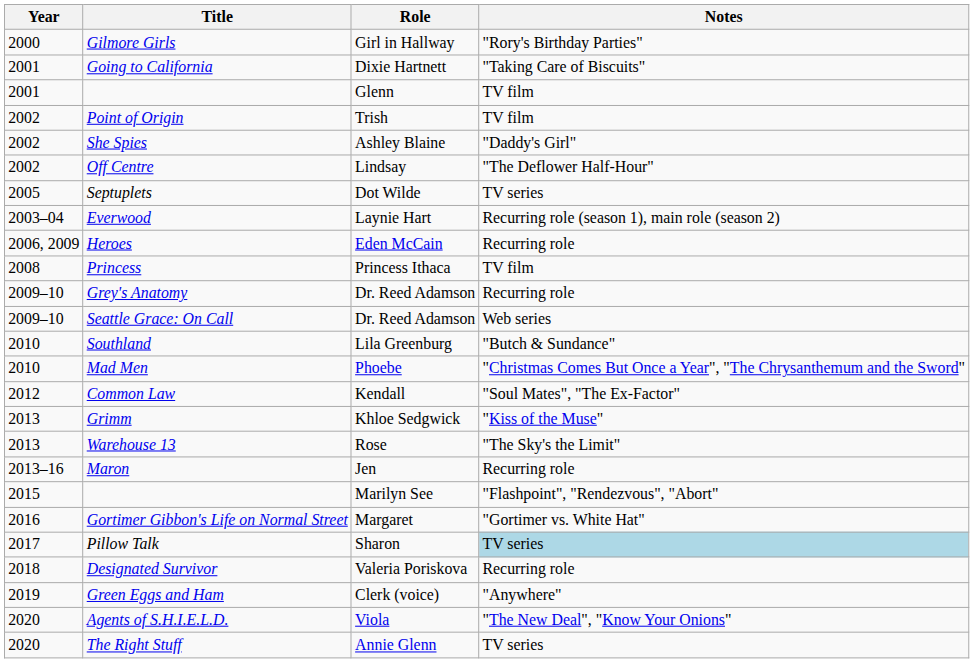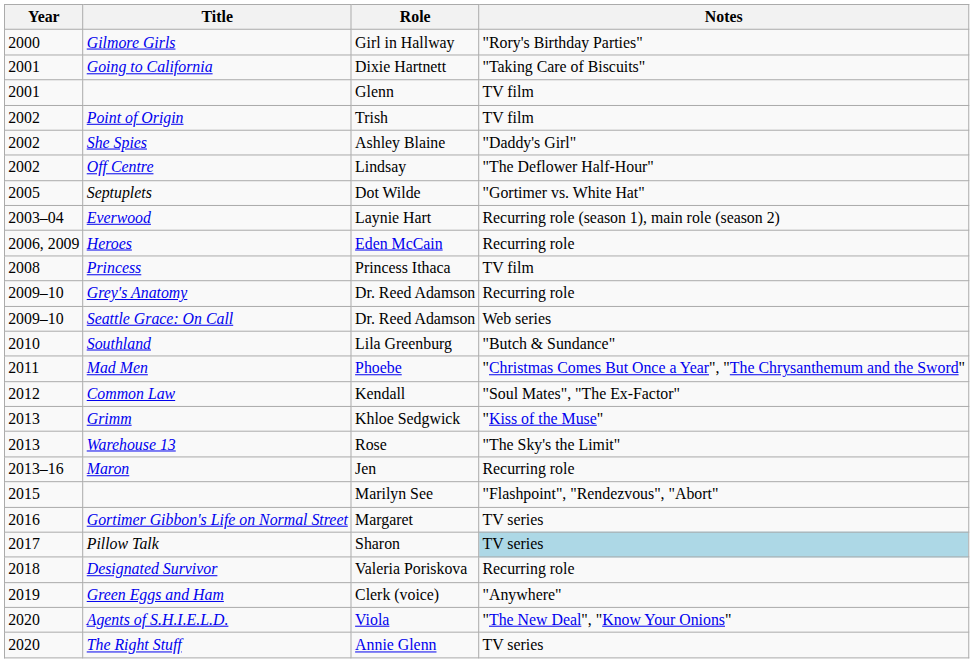 <table class="wikitable sortable">
 <tr>
 <th>Year</th>
 <th>Title</th>
 <th>Role</th>
 <th class="unsortable">Notes</th>
 </tr>
 <tr>
 <td>2000</td>
 <td><em><a href='#'>Gilmore Girls</a></em></td>
 <td>Girl in Hallway</td>
 <td>"Rory's Birthday Parties"</td>
 </tr>
 <tr>
 <td>2001</td>
 <td><em><a href='#'>Going to California</a></em></td>
 <td>Dixie Hartnett</td>
 <td>"Taking Care of Biscuits"</td>
 </tr>
 <tr>
 <td>2001</td>
 <td><em></em></td>
 <td>Glenn</td>
 <td>TV film</td>
 </tr>
 <tr>
 <td>2002</td>
 <td><em><a href='#'>Point of Origin</a></em></td>
 <td>Trish</td>
 <td>TV film</td>
 </tr>
 <tr>
 <td>2002</td>
 <td><em><a href='#'>She Spies</a></em></td>
 <td>Ashley Blaine</td>
 <td>"Daddy's Girl"</td>
 </tr>
 <tr>
 <td>2002</td>
 <td><em><a href='#'>Off Centre</a></em></td>
 <td>Lindsay</td>
 <td>"The Deflower Half-Hour"</td>
 </tr>
 <tr>
 <td>2005</td>
 <td><em>Septuplets</em></td>
 <td>Dot Wilde</td>
-<td>TV series</td>
+<td>"Gortimer vs. White Hat"</td>
 </tr>
 <tr>
 <td>2003–04</td>
 <td><em><a href='#'>Everwood</a></em></td>
 <td>Laynie Hart</td>
 <td>Recurring role (season 1), main role (season 2)</td>
 </tr>
 <tr>
 <td>2006, 2009</td>
 <td><em><a href='#'>Heroes</a></em></td>
 <td><a href='#'>Eden McCain</a></td>
 <td>Recurring role</td>
 </tr>
 <tr>
 <td>2008</td>
 <td><em><a href='#'>Princess</a></em></td>
 <td>Princess Ithaca</td>
 <td>TV film</td>
 </tr>
 <tr>
 <td>2009–10</td>
 <td><em><a href='#'>Grey's Anatomy</a></em></td>
 <td>Dr. Reed Adamson</td>
 <td>Recurring role</td>
 </tr>
 <tr>
 <td>2009–10</td>
 <td><em><a href='#'>Seattle Grace: On Call</a></em></td>
 <td>Dr. Reed Adamson</td>
 <td>Web series</td>
 </tr>
 <tr>
 <td>2010</td>
 <td><em><a href='#'>Southland</a></em></td>
 <td>Lila Greenburg</td>
 <td>"Butch & Sundance"</td>
 </tr>
 <tr>
-<td>2010</td>
+<td>2011</td>
 <td><em><a href='#'>Mad Men</a></em></td>
 <td><a href='#'>Phoebe</a></td>
 <td>"<a href='#'>Christmas Comes But Once a Year</a>", "<a href='#'>The Chrysanthemum and the Sword</a>"</td>
 </tr>
 <tr>
 <td>2012</td>
 <td><em><a href='#'>Common Law</a></em></td>
 <td>Kendall</td>
 <td>"Soul Mates", "The Ex-Factor"</td>
 </tr>
 <tr>
 <td>2013</td>
 <td><em><a href='#'>Grimm</a></em></td>
 <td>Khloe Sedgwick</td>
 <td>"<a href='#'>Kiss of the Muse</a>"</td>
 </tr>
 <tr>
 <td>2013</td>
 <td><em><a href='#'>Warehouse 13</a></em></td>
 <td>Rose</td>
 <td>"The Sky's the Limit"</td>
 </tr>
 <tr>
 <td>2013–16</td>
 <td><em><a href='#'>Maron</a></em></td>
 <td>Jen</td>
 <td>Recurring role</td>
 </tr>
 <tr>
 <td>2015</td>
 <td><em></em></td>
 <td>Marilyn See</td>
 <td>"Flashpoint", "Rendezvous", "Abort"</td>
 </tr>
 <tr>
 <td>2016</td>
 <td><em><a href='#'>Gortimer Gibbon's Life on Normal Street</a></em></td>
 <td>Margaret</td>
-<td>"Gortimer vs. White Hat"</td>
+<td>TV series</td>
 </tr>
 <tr>
 <td>2017</td>
 <td><em>Pillow Talk</em></td>
 <td>Sharon</td>
 <td style="background: lightblue;">TV series</td>
 </tr>
 <tr>
 <td>2018</td>
 <td><em><a href='#'>Designated Survivor</a></em></td>
 <td>Valeria Poriskova</td>
 <td>Recurring role</td>
 </tr>
 <tr>
 <td>2019</td>
 <td><em><a href='#'>Green Eggs and Ham</a></em></td>
 <td>Clerk (voice)</td>
 <td>"Anywhere"</td>
 </tr>
 <tr>
 <td>2020</td>
 <td><em><a href='#'>Agents of S.H.I.E.L.D.</a></em></td>
 <td><a href='#'>Viola</a></td>
 <td>"<a href='#'>The New Deal</a>", "<a href='#'>Know Your Onions</a>"</td>
 </tr>
 <tr>
 <td>2020</td>
 <td><em><a href='#'>The Right Stuff</a></em></td>
 <td><a href='#'>Annie Glenn</a></td>
 <td>TV series</td>
 </tr>
 </table>
